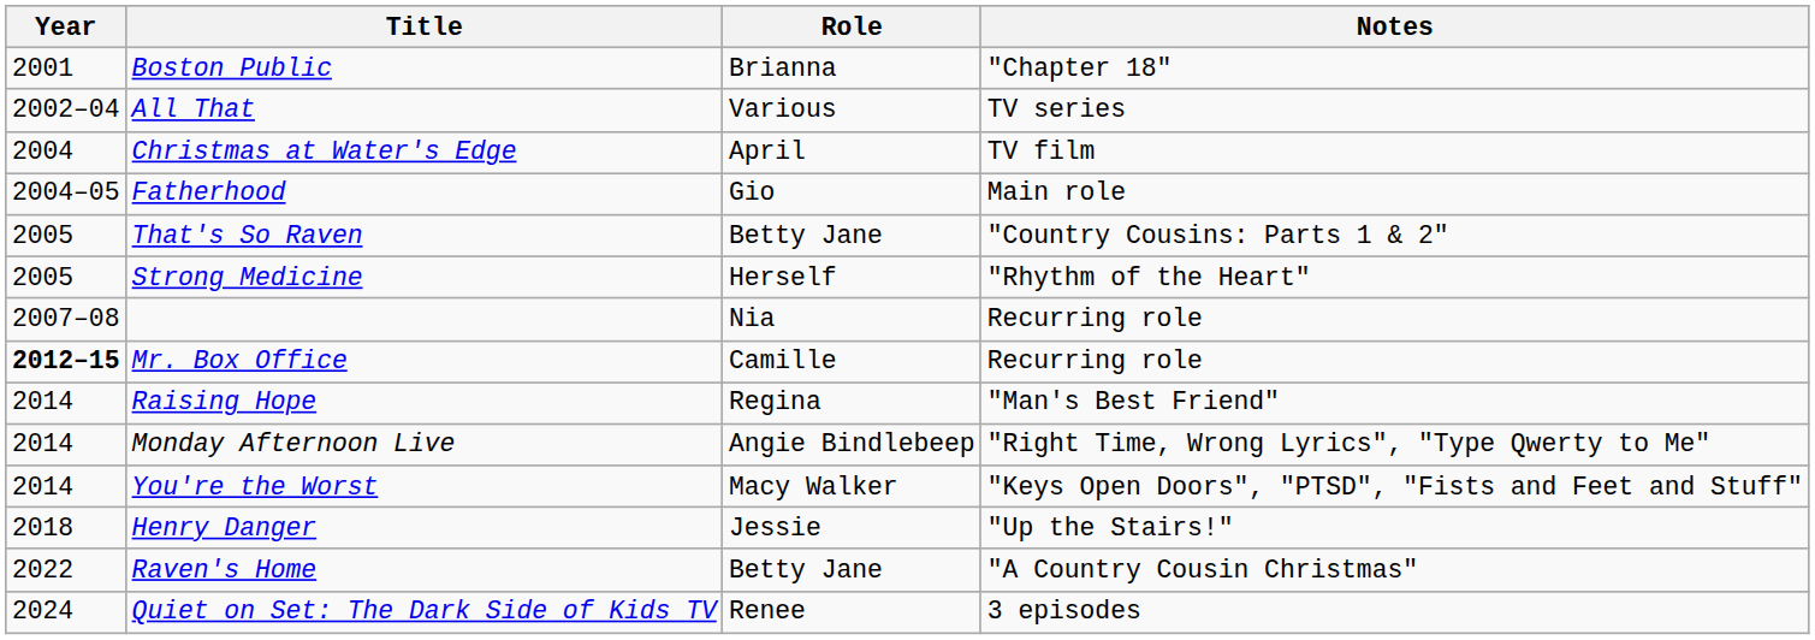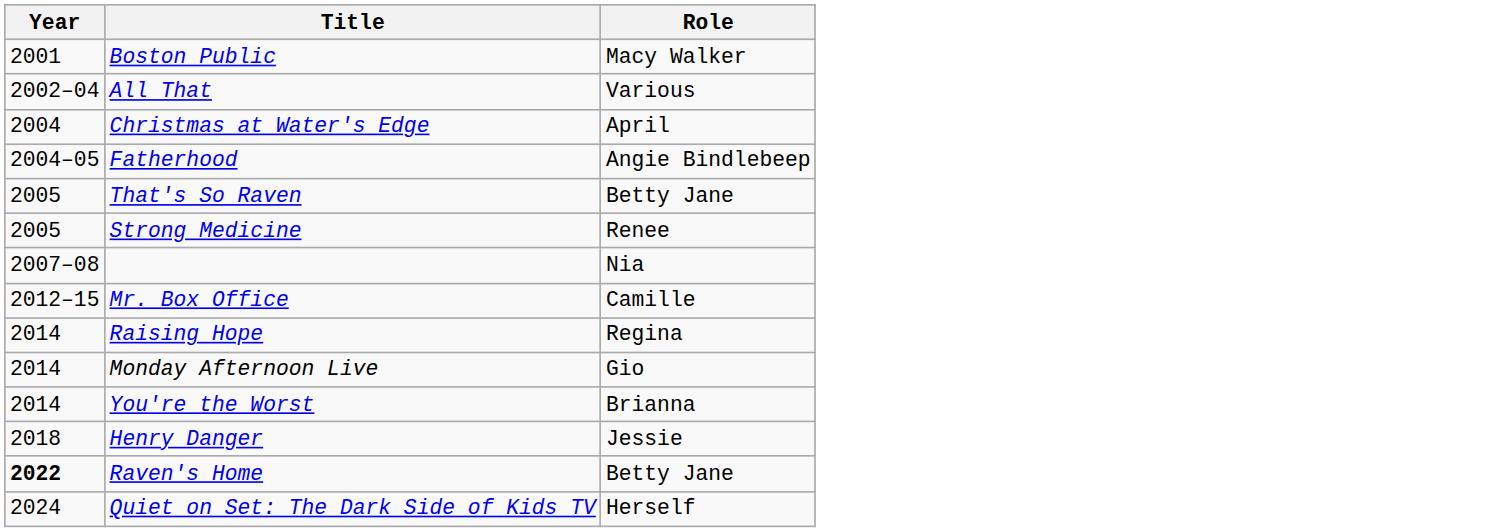 <table class="wikitable sortable">
 <tr>
 <th>Year</th>
 <th>Title</th>
 <th>Role</th>
-<th class="unsortable">Notes</th>
 </tr>
 <tr>
 <td>2001</td>
 <td><em><a href='#'>Boston Public</a></em></td>
-<td>Brianna</td>
-<td>"Chapter 18"</td>
+<td>Macy Walker</td>
 </tr>
 <tr>
 <td>2002–04</td>
 <td><em><a href='#'>All That</a></em></td>
 <td>Various</td>
-<td>TV series</td>
 </tr>
 <tr>
 <td>2004</td>
 <td><em><a href='#'>Christmas at Water's Edge</a></em></td>
 <td>April</td>
-<td>TV film</td>
 </tr>
 <tr>
 <td>2004–05</td>
 <td><em><a href='#'>Fatherhood</a></em></td>
-<td>Gio</td>
-<td>Main role</td>
+<td>Angie Bindlebeep</td>
 </tr>
 <tr>
 <td>2005</td>
 <td><em><a href='#'>That's So Raven</a></em></td>
 <td>Betty Jane</td>
-<td>"Country Cousins: Parts 1 & 2"</td>
 </tr>
 <tr>
 <td>2005</td>
 <td><em><a href='#'>Strong Medicine</a></em></td>
-<td>Herself</td>
-<td>"Rhythm of the Heart"</td>
+<td>Renee</td>
 </tr>
 <tr>
 <td>2007–08</td>
 <td><em></em></td>
 <td>Nia</td>
-<td>Recurring role</td>
 </tr>
 <tr>
-<td><strong>2012–15</strong></td>
+<td>2012–15</td>
 <td><em><a href='#'>Mr. Box Office</a></em></td>
 <td>Camille</td>
-<td>Recurring role</td>
 </tr>
 <tr>
 <td>2014</td>
 <td><em><a href='#'>Raising Hope</a></em></td>
 <td>Regina</td>
-<td>"Man's Best Friend"</td>
 </tr>
 <tr>
 <td>2014</td>
 <td><em>Monday Afternoon Live</em></td>
-<td>Angie Bindlebeep</td>
-<td>"Right Time, Wrong Lyrics", "Type Qwerty to Me"</td>
+<td>Gio</td>
 </tr>
 <tr>
 <td>2014</td>
 <td><em><a href='#'>You're the Worst</a></em></td>
-<td>Macy Walker</td>
-<td>"Keys Open Doors", "PTSD", "Fists and Feet and Stuff"</td>
+<td>Brianna</td>
 </tr>
 <tr>
 <td>2018</td>
 <td><em><a href='#'>Henry Danger</a></em></td>
 <td>Jessie</td>
-<td>"Up the Stairs!"</td>
 </tr>
 <tr>
-<td>2022</td>
+<td><strong>2022</strong></td>
 <td><em><a href='#'>Raven's Home</a></em></td>
 <td>Betty Jane</td>
-<td>"A Country Cousin Christmas"</td>
 </tr>
 <tr>
 <td>2024</td>
 <td><em><a href='#'>Quiet on Set: The Dark Side of Kids TV</a></em></td>
-<td>Renee</td>
-<td>3 episodes</td>
+<td>Herself</td>
 </tr>
 </table>
